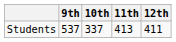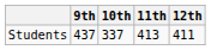 <table class="wikitable">
 <tr>
 <th></th>
 <th>9th</th>
 <th>10th</th>
 <th>11th</th>
 <th>12th</th>
 </tr>
 <tr>
 <td>Students</td>
-<td>537</td>
+<td>437</td>
 <td>337</td>
 <td>413</td>
 <td>411</td>
 </tr>
 </table>
